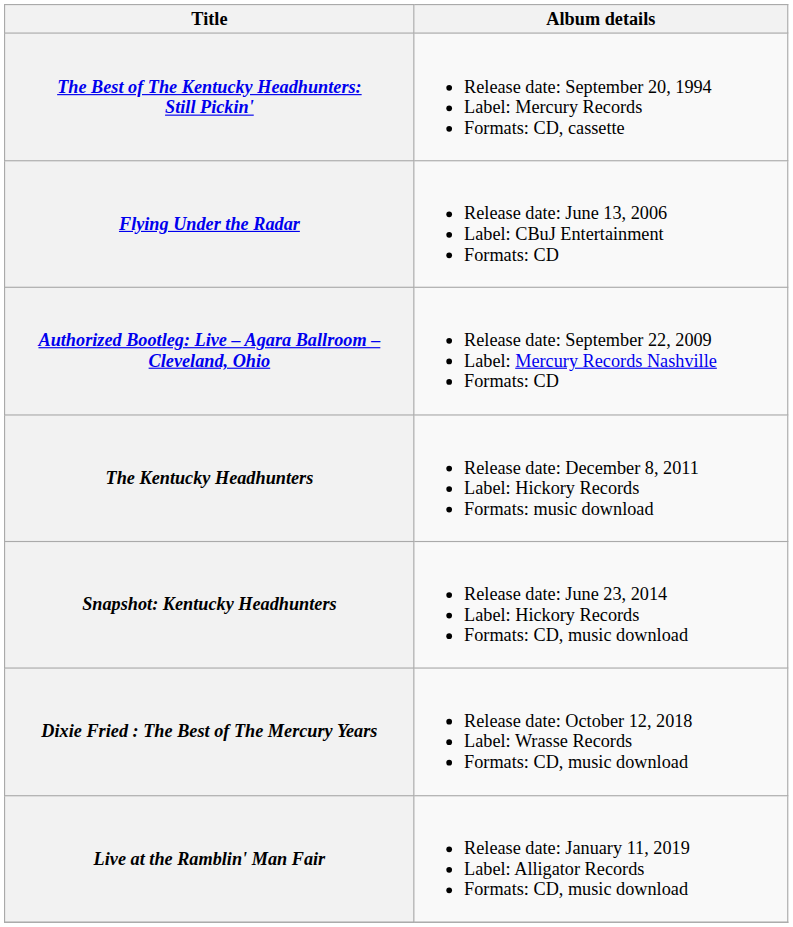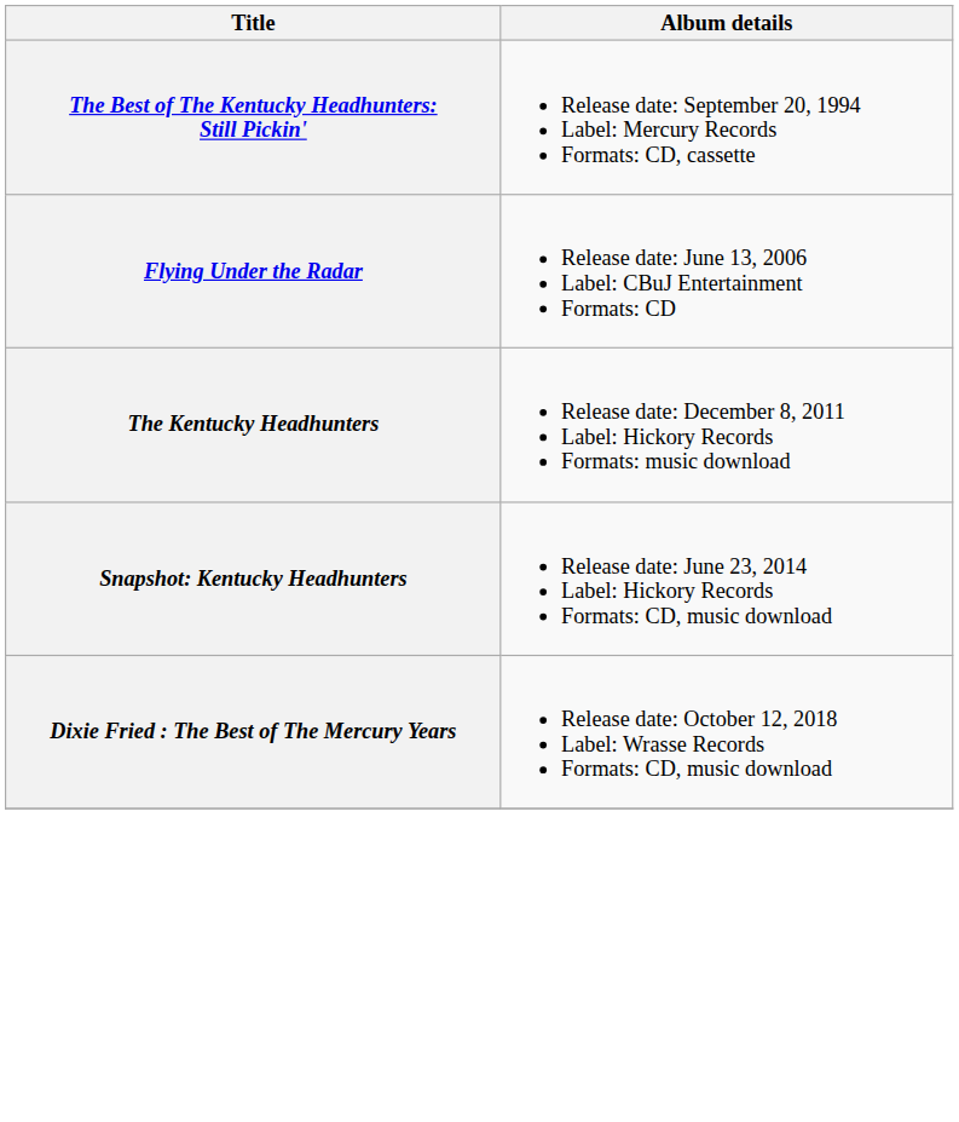 <table class="wikitable plainrowheaders">
 <tr>
 <th style="width:22em;">Title</th>
 <th style="width:20em;">Album details</th>
 </tr>
 <tr>
 <th scope="row"><em><a href='#'>The Best of The Kentucky Headhunters:<br>Still Pickin'</a></em></th>
 <td><br><ul><li>Release date: September 20, 1994</li><li>Label: Mercury Records</li><li>Formats: CD, cassette</li></ul></td>
 </tr>
 <tr>
 <th scope="row"><em><a href='#'>Flying Under the Radar</a></em></th>
 <td><br><ul><li>Release date: June 13, 2006</li><li>Label: CBuJ Entertainment</li><li>Formats: CD</li></ul></td>
 </tr>
 <tr>
-<th scope="row"><em><a href='#'>Authorized Bootleg: Live – Agara Ballroom – Cleveland, Ohio</a></em></th>
-<td><br><ul><li>Release date: September 22, 2009</li><li>Label: <a href='#'>Mercury Records Nashville</a></li><li>Formats: CD</li></ul></td>
-</tr>
-<tr>
 <th scope="row"><em>The Kentucky Headhunters</em></th>
 <td><br><ul><li>Release date: December 8, 2011</li><li>Label: Hickory Records</li><li>Formats: music download</li></ul></td>
 </tr>
 <tr>
 <th scope="row"><em>Snapshot: Kentucky Headhunters</em></th>
 <td><br><ul><li>Release date: June 23, 2014</li><li>Label: Hickory Records</li><li>Formats: CD, music download</li></ul></td>
 </tr>
 <tr>
 <th scope="row"><em>Dixie Fried : The Best of The Mercury Years</em></th>
 <td><br><ul><li>Release date: October 12, 2018</li><li>Label: Wrasse Records</li><li>Formats: CD, music download</li></ul></td>
 </tr>
 <tr>
-<th scope="row"><em>Live at the Ramblin' Man Fair</em></th>
-<td><br><ul><li>Release date: January 11, 2019</li><li>Label: Alligator Records</li><li>Formats: CD, music download</li></ul></td>
-</tr>
-<tr>
 </tr>
 </table>
